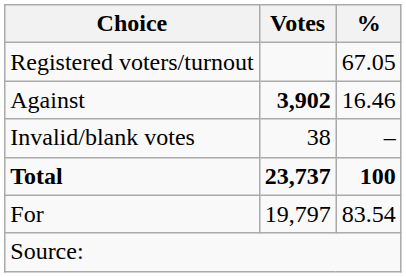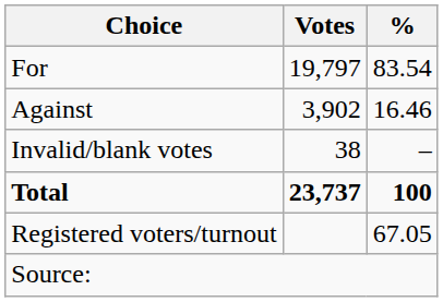 <table class=wikitable style=text-align:right>
 <tr>
 <th>Choice</th>
 <th>Votes</th>
 <th>%</th>
 </tr>
 <tr>
-<td align=left>Registered voters/turnout</td>
-<td></td>
-<td>67.05</td>
+<td align=left>For</td>
+<td>19,797</td>
+<td>83.54</td>
 </tr>
 <tr>
 <td align=left>Against</td>
-<td><strong>3,902</strong></td>
+<td>3,902</td>
 <td>16.46</td>
 </tr>
 <tr>
 <td align=left>Invalid/blank votes</td>
 <td>38</td>
 <td>–</td>
 </tr>
 <tr>
 <td align=left><strong>Total</strong></td>
 <td><strong>23,737</strong></td>
 <td><strong>100</strong></td>
 </tr>
 <tr>
-<td align=left>For</td>
-<td>19,797</td>
-<td>83.54</td>
+<td align=left>Registered voters/turnout</td>
+<td></td>
+<td>67.05</td>
 </tr>
 <tr>
 <td align=left colspan=3>Source: </td>
 </tr>
 </table>
